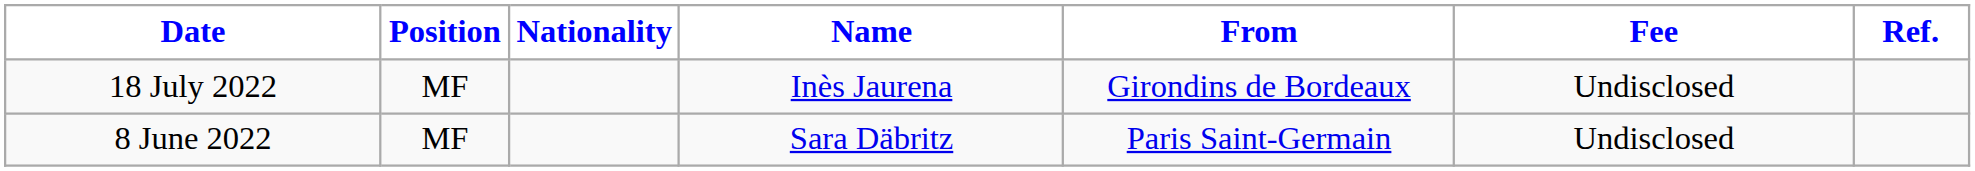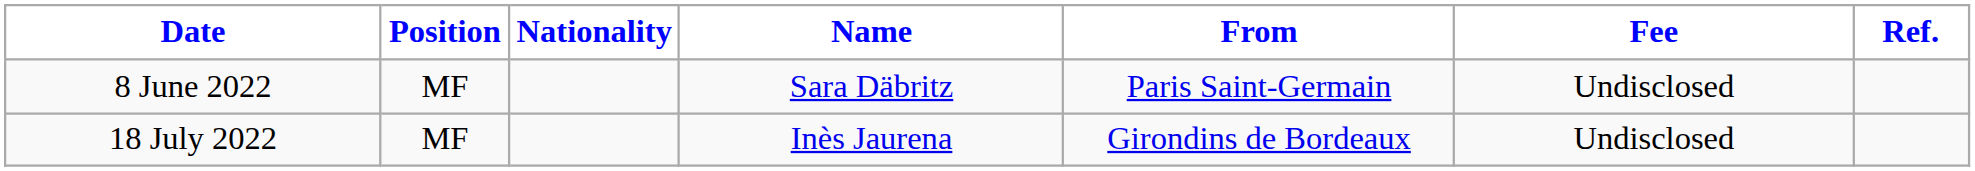 <table class="wikitable" style="text-align:center; font-size:90%; ">
 <tr>
 <th style="background:#FFFFFF; color:blue; width:200px;">Date</th>
 <th style="background:#FFFFFF; color:blue; width:50px;">Position</th>
 <th style="background:#FFFFFF; color:blue; width:50px;">Nationality</th>
 <th style="background:#FFFFFF; color:blue; width:200px;">Name</th>
 <th style="background:#FFFFFF; color:blue; width:200px;">From</th>
 <th style="background:#FFFFFF; color:blue; width:200px;">Fee</th>
 <th style="background:#FFFFFF; color:blue; width:50px;">Ref.</th>
 </tr>
 <tr>
+<td>8 June 2022</td>
+<td>MF</td>
+<td></td>
+<td><a href='#'>Sara Däbritz</a></td>
+<td><a href='#'>Paris Saint-Germain</a></td>
+<td>Undisclosed</td>
+<td></td>
+</tr>
+<tr>
 <td>18 July 2022</td>
 <td>MF</td>
 <td></td>
 <td><a href='#'>Inès Jaurena</a></td>
 <td><a href='#'>Girondins de Bordeaux</a></td>
 <td>Undisclosed</td>
 <td></td>
 </tr>
-<tr>
-<td>8 June 2022</td>
-<td>MF</td>
-<td></td>
-<td><a href='#'>Sara Däbritz</a></td>
-<td><a href='#'>Paris Saint-Germain</a></td>
-<td>Undisclosed</td>
-<td></td>
-</tr>
 </table>
